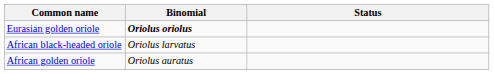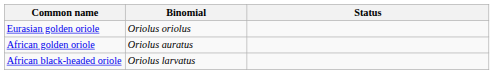 <table width=60% class="wikitable">
 <tr>
 <th width=25%>Common name</th>
 <th width=25%>Binomial</th>
 <th width=50%>Status</th>
 </tr>
 <tr>
 <td><a href='#'>Eurasian golden oriole</a></td>
-<td><strong><em>Oriolus oriolus</em></strong></td>
+<td><em>Oriolus oriolus</em></td>
+<td></td>
+</tr>
+<tr>
+<td><a href='#'>African golden oriole</a></td>
+<td><em>Oriolus auratus</em></td>
 <td></td>
 </tr>
 <tr>
 <td><a href='#'>African black-headed oriole</a></td>
 <td><em>Oriolus larvatus</em></td>
 <td></td>
 </tr>
-<tr>
-<td><a href='#'>African golden oriole</a></td>
-<td><em>Oriolus auratus</em></td>
-<td></td>
-</tr>
 </table>
